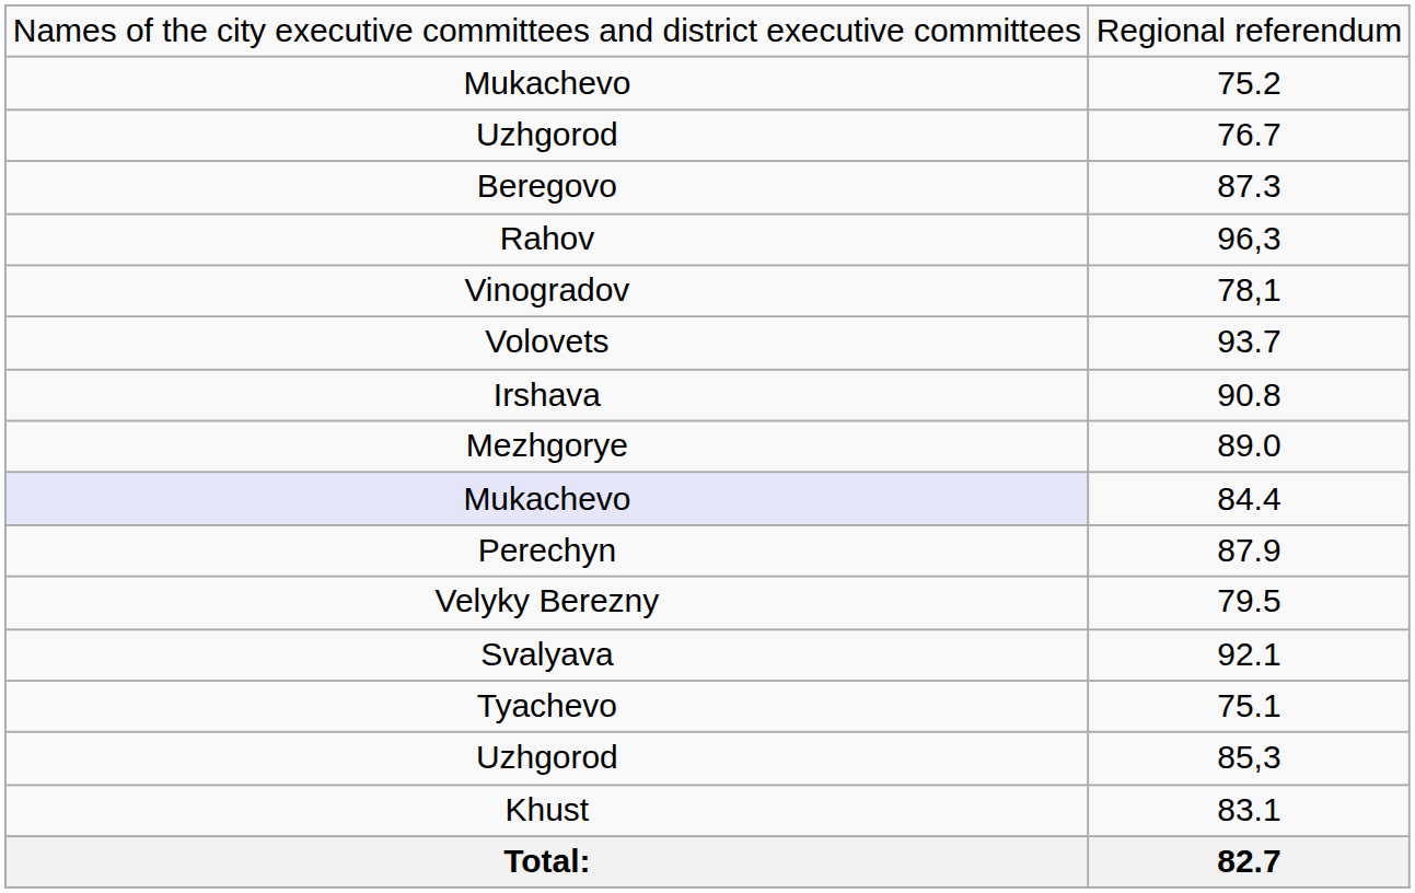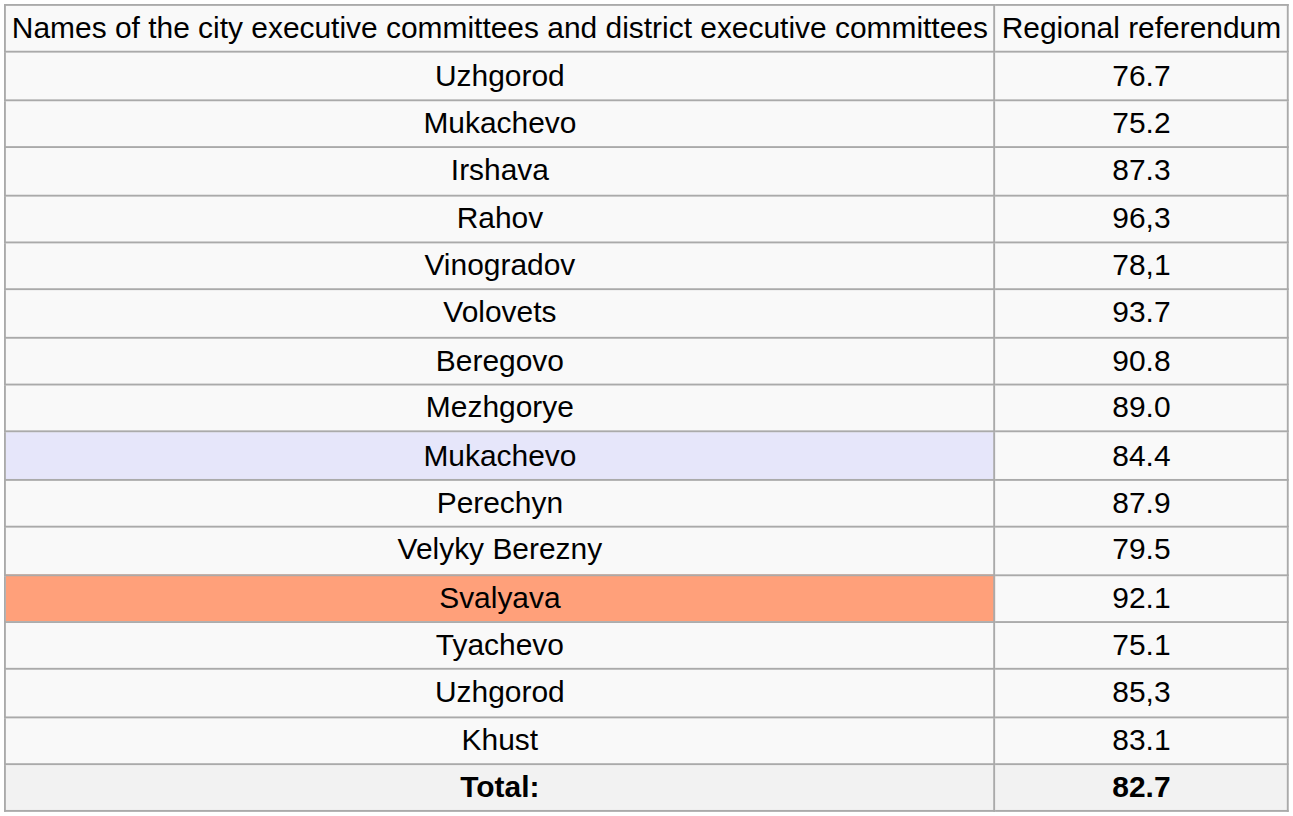 <table class="wikitable" style="text-align:center">
 <tr>
 <td>Names of the city executive committees and district executive committees</td>
 <td>Regional referendum</td>
 </tr>
 <tr>
+<td>Uzhgorod</td>
+<td>76.7</td>
+</tr>
+<tr>
 <td>Mukachevo</td>
 <td>75.2</td>
 </tr>
 <tr>
-<td>Uzhgorod</td>
-<td>76.7</td>
-</tr>
-<tr>
-<td>Beregovo</td>
+<td>Irshava</td>
 <td>87.3</td>
 </tr>
 <tr>
 <td>Rahov</td>
 <td>96,3</td>
 </tr>
 <tr>
 <td>Vinogradov</td>
 <td>78,1</td>
 </tr>
 <tr>
 <td>Volovets</td>
 <td>93.7</td>
 </tr>
 <tr>
-<td>Irshava</td>
+<td>Beregovo</td>
 <td>90.8</td>
 </tr>
 <tr>
 <td>Mezhgorye</td>
 <td>89.0</td>
 </tr>
 <tr>
 <td style="background: lavender;">Mukachevo</td>
 <td>84.4</td>
 </tr>
 <tr>
 <td>Perechyn</td>
 <td>87.9</td>
 </tr>
 <tr>
 <td>Velyky Berezny</td>
 <td>79.5</td>
 </tr>
 <tr>
-<td>Svalyava</td>
+<td style="background: lightsalmon;">Svalyava</td>
 <td>92.1</td>
 </tr>
 <tr>
 <td>Tyachevo</td>
 <td>75.1</td>
 </tr>
 <tr>
 <td>Uzhgorod</td>
 <td>85,3</td>
 </tr>
 <tr>
 <td>Khust</td>
 <td>83.1</td>
 </tr>
 <tr class="sortbottom">
 <th>Total:</th>
 <th>82.7</th>
 </tr>
 </table>
